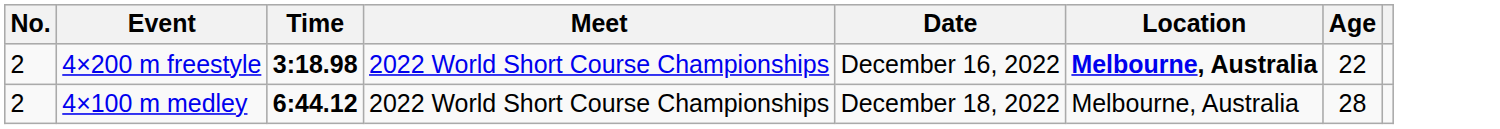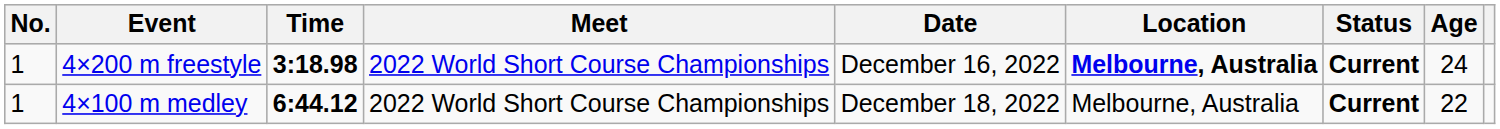 <table class="wikitable sortable">
 <tr>
 <th>No.</th>
 <th>Event</th>
 <th>Time</th>
 <th>Meet</th>
 <th>Date</th>
 <th>Location</th>
+<th>Status</th>
 <th>Age</th>
 <th></th>
 </tr>
 <tr>
-<td>2</td>
+<td>1</td>
 <td><a href='#'>4×200 m freestyle</a></td>
 <td style="text-align:center;"><strong>3:18.98</strong></td>
 <td><a href='#'>2022 World Short Course Championships</a></td>
 <td>December 16, 2022</td>
 <td><strong><a href='#'>Melbourne</a>, Australia</strong></td>
-<td style="text-align:center;">22</td>
+<td style="text-align:center;"><strong>Current</strong></td>
+<td style="text-align:center;">24</td>
 <td style="text-align:center;"></td>
 </tr>
 <tr>
-<td>2</td>
+<td>1</td>
 <td><a href='#'>4×100 m medley</a></td>
 <td style="text-align:center;"><strong>6:44.12</strong></td>
 <td>2022 World Short Course Championships</td>
 <td>December 18, 2022</td>
 <td>Melbourne, Australia</td>
-<td style="text-align:center;">28</td>
+<td style="text-align:center;"><strong>Current</strong></td>
+<td style="text-align:center;">22</td>
 <td style="text-align:center;"></td>
 </tr>
 </table>
